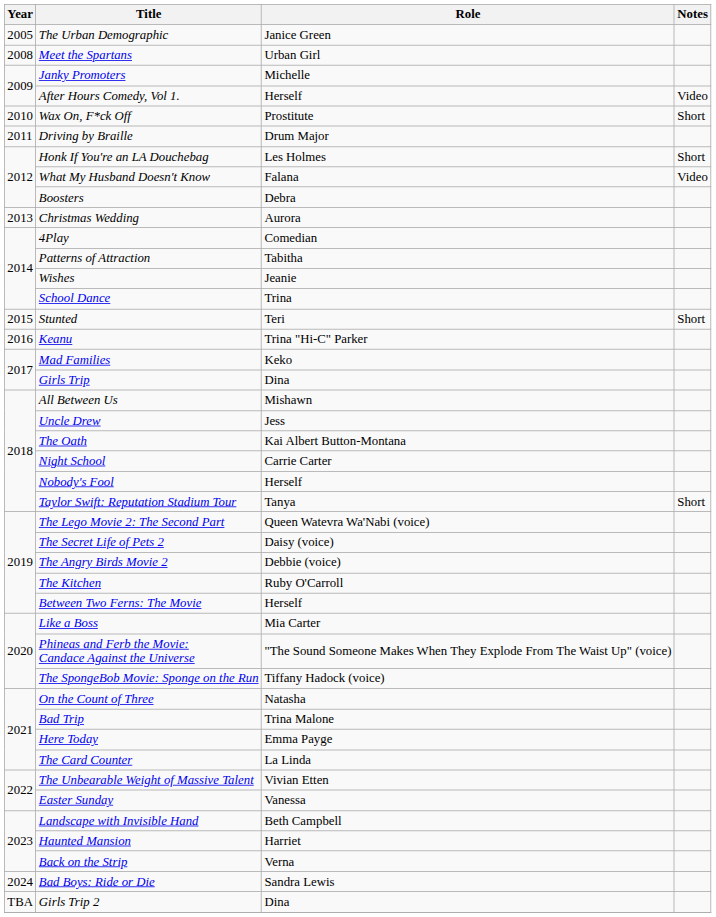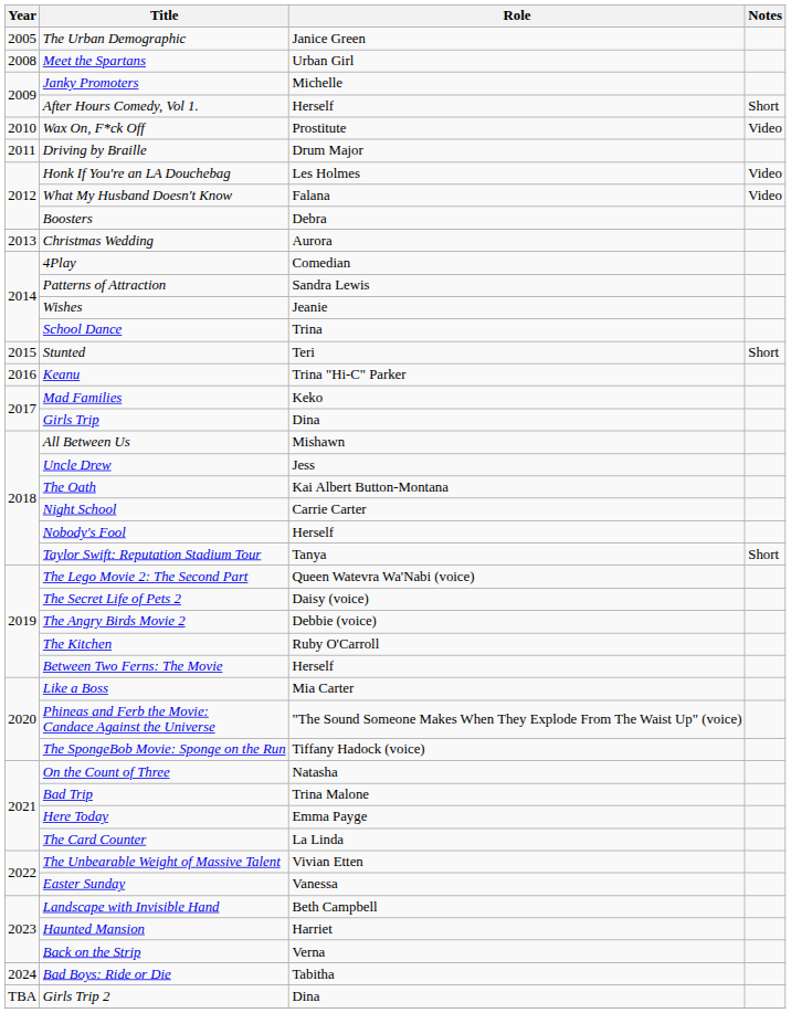 <table class="wikitable sortable">
 <tr>
 <th>Year</th>
 <th>Title</th>
 <th>Role</th>
 <th class="unsortable">Notes</th>
 </tr>
 <tr>
 <td>2005</td>
 <td><em>The Urban Demographic</em></td>
 <td>Janice Green</td>
 <td></td>
 </tr>
 <tr>
 <td>2008</td>
 <td><em><a href='#'>Meet the Spartans</a></em></td>
 <td>Urban Girl</td>
 <td></td>
 </tr>
 <tr>
 <td rowspan="2">2009</td>
 <td><em><a href='#'>Janky Promoters</a></em></td>
 <td>Michelle</td>
 <td></td>
 </tr>
 <tr>
 <td><em>After Hours Comedy, Vol 1.</em></td>
 <td>Herself</td>
-<td>Video</td>
+<td>Short</td>
 </tr>
 <tr>
 <td>2010</td>
 <td><em>Wax On, F*ck Off</em></td>
 <td>Prostitute</td>
-<td>Short</td>
+<td>Video</td>
 </tr>
 <tr>
 <td>2011</td>
 <td><em>Driving by Braille</em></td>
 <td>Drum Major</td>
 <td></td>
 </tr>
 <tr>
 <td rowspan="3">2012</td>
 <td><em>Honk If You're an LA Douchebag</em></td>
 <td>Les Holmes</td>
-<td>Short</td>
+<td>Video</td>
 </tr>
 <tr>
 <td><em>What My Husband Doesn't Know</em></td>
 <td>Falana</td>
 <td>Video</td>
 </tr>
 <tr>
 <td><em>Boosters</em></td>
 <td>Debra</td>
 <td></td>
 </tr>
 <tr>
 <td>2013</td>
 <td><em>Christmas Wedding</em></td>
 <td>Aurora</td>
 <td></td>
 </tr>
 <tr>
 <td rowspan="4">2014</td>
 <td><em>4Play</em></td>
 <td>Comedian</td>
 <td></td>
 </tr>
 <tr>
 <td><em>Patterns of Attraction</em></td>
-<td>Tabitha</td>
+<td>Sandra Lewis</td>
 <td></td>
 </tr>
 <tr>
 <td><em>Wishes</em></td>
 <td>Jeanie</td>
 <td></td>
 </tr>
 <tr>
 <td><em><a href='#'>School Dance</a></em></td>
 <td>Trina</td>
 <td></td>
 </tr>
 <tr>
 <td>2015</td>
 <td><em>Stunted</em></td>
 <td>Teri</td>
 <td>Short</td>
 </tr>
 <tr>
 <td>2016</td>
 <td><em><a href='#'>Keanu</a></em></td>
 <td>Trina "Hi-C" Parker</td>
 <td></td>
 </tr>
 <tr>
 <td rowspan="2">2017</td>
 <td><em><a href='#'>Mad Families</a></em></td>
 <td>Keko</td>
 <td></td>
 </tr>
 <tr>
 <td><em><a href='#'>Girls Trip</a></em></td>
 <td>Dina</td>
 <td></td>
 </tr>
 <tr>
 <td rowspan="6">2018</td>
 <td><em>All Between Us</em></td>
 <td>Mishawn</td>
 <td></td>
 </tr>
 <tr>
 <td><em><a href='#'>Uncle Drew</a></em></td>
 <td>Jess</td>
 <td></td>
 </tr>
 <tr>
 <td><em><a href='#'>The Oath</a></em></td>
 <td>Kai Albert Button-Montana</td>
 <td></td>
 </tr>
 <tr>
 <td><em><a href='#'>Night School</a></em></td>
 <td>Carrie Carter</td>
 <td></td>
 </tr>
 <tr>
 <td><em><a href='#'>Nobody's Fool</a></em></td>
 <td>Herself</td>
 <td></td>
 </tr>
 <tr>
 <td><em><a href='#'>Taylor Swift: Reputation Stadium Tour</a></em></td>
 <td>Tanya</td>
 <td>Short</td>
 </tr>
 <tr>
 <td rowspan="5">2019</td>
 <td><em><a href='#'>The Lego Movie 2: The Second Part</a></em></td>
 <td>Queen Watevra Wa'Nabi (voice)</td>
 <td></td>
 </tr>
 <tr>
 <td><em><a href='#'>The Secret Life of Pets 2</a></em></td>
 <td>Daisy (voice)</td>
 <td></td>
 </tr>
 <tr>
 <td><em><a href='#'>The Angry Birds Movie 2</a></em></td>
 <td>Debbie (voice)</td>
 <td></td>
 </tr>
 <tr>
 <td><em><a href='#'>The Kitchen</a></em></td>
 <td>Ruby O'Carroll</td>
 <td></td>
 </tr>
 <tr>
 <td><em><a href='#'>Between Two Ferns: The Movie</a></em></td>
 <td>Herself</td>
 <td></td>
 </tr>
 <tr>
 <td rowspan="3">2020</td>
 <td><em><a href='#'>Like a Boss</a></em></td>
 <td>Mia Carter</td>
 <td></td>
 </tr>
 <tr>
 <td><em><a href='#'>Phineas and Ferb the Movie:<br>Candace Against the Universe</a></em></td>
 <td>"The Sound Someone Makes When They Explode From The Waist Up" (voice)</td>
 <td></td>
 </tr>
 <tr>
 <td><em><a href='#'>The SpongeBob Movie: Sponge on the Run</a></em></td>
 <td>Tiffany Hadock (voice)</td>
 <td></td>
 </tr>
 <tr>
 <td rowspan="4">2021</td>
 <td><em><a href='#'>On the Count of Three</a></em></td>
 <td>Natasha</td>
 <td></td>
 </tr>
 <tr>
 <td><em><a href='#'>Bad Trip</a></em></td>
 <td>Trina Malone</td>
 <td></td>
 </tr>
 <tr>
 <td><em><a href='#'>Here Today</a></em></td>
 <td>Emma Payge</td>
 <td></td>
 </tr>
 <tr>
 <td><em><a href='#'>The Card Counter</a></em></td>
 <td>La Linda</td>
 <td></td>
 </tr>
 <tr>
 <td rowspan="2">2022</td>
 <td><em><a href='#'>The Unbearable Weight of Massive Talent</a></em></td>
 <td>Vivian Etten</td>
 <td></td>
 </tr>
 <tr>
 <td><em><a href='#'>Easter Sunday</a></em></td>
 <td>Vanessa</td>
 <td></td>
 </tr>
 <tr>
 <td rowspan="3">2023</td>
 <td><em><a href='#'>Landscape with Invisible Hand</a></em></td>
 <td>Beth Campbell</td>
 <td></td>
 </tr>
 <tr>
 <td><em><a href='#'>Haunted Mansion</a></em></td>
 <td>Harriet</td>
 <td></td>
 </tr>
 <tr>
 <td><em><a href='#'>Back on the Strip</a></em></td>
 <td>Verna</td>
 <td></td>
 </tr>
 <tr>
 <td>2024</td>
 <td><em><a href='#'>Bad Boys: Ride or Die</a></em></td>
-<td>Sandra Lewis</td>
+<td>Tabitha</td>
 <td></td>
 </tr>
 <tr>
 <td>TBA</td>
 <td><em>Girls Trip 2</em></td>
 <td>Dina</td>
 <td></td>
 </tr>
 <tr>
 </tr>
 </table>
